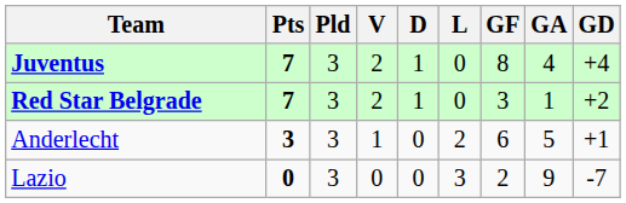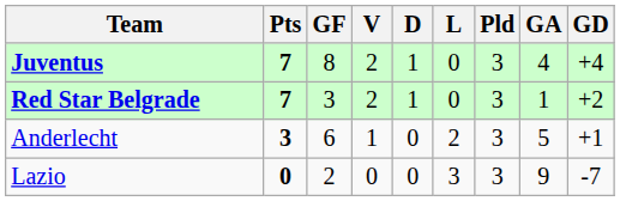 <table class=wikitable style="text-align:center">
 <tr>
 <th width=165>Team</th>
 <th width=20>Pts</th>
-<th width=20>Pld</th>
+<th width=20>GF</th>
 <th width=20>V</th>
 <th width=20>D</th>
 <th width=20>L</th>
-<th width=20>GF</th>
+<th width=20>Pld</th>
 <th width=20>GA</th>
 <th width=20>GD</th>
 </tr>
 <tr style="background:#ccffcc">
 <td Style="text-align:left"><strong> <a href='#'>Juventus</a></strong></td>
 <td><strong>7</strong></td>
-<td>3</td>
+<td>8</td>
 <td>2</td>
 <td>1</td>
 <td>0</td>
-<td>8</td>
+<td>3</td>
 <td>4</td>
 <td>+4</td>
 </tr>
 <tr style="background:#ccffcc">
 <td Style="text-align:left"><strong> <a href='#'>Red Star Belgrade</a></strong></td>
 <td><strong>7</strong></td>
 <td>3</td>
 <td>2</td>
 <td>1</td>
 <td>0</td>
 <td>3</td>
 <td>1</td>
 <td>+2</td>
 </tr>
 <tr>
 <td Style="text-align:left"> <a href='#'>Anderlecht</a></td>
 <td><strong>3</strong></td>
-<td>3</td>
+<td>6</td>
 <td>1</td>
 <td>0</td>
 <td>2</td>
-<td>6</td>
+<td>3</td>
 <td>5</td>
 <td>+1</td>
 </tr>
 <tr>
 <td Style="text-align:left"> <a href='#'>Lazio</a></td>
 <td><strong>0</strong></td>
-<td>3</td>
+<td>2</td>
 <td>0</td>
 <td>0</td>
 <td>3</td>
-<td>2</td>
+<td>3</td>
 <td>9</td>
 <td>-7</td>
 </tr>
 </table>
